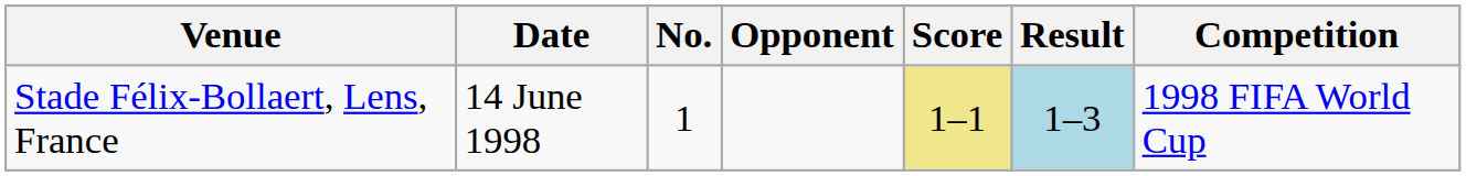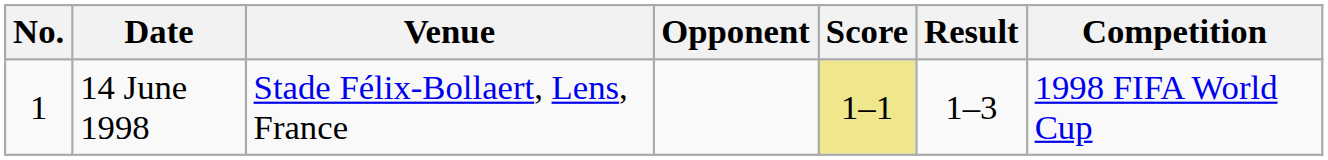 <table class="wikitable sortable">
 <tr>
+<th scope="col">No.</th>
+<th scope="col">Date</th>
 <th scope="col">Venue</th>
-<th scope="col">Date</th>
-<th scope="col">No.</th>
 <th scope="col">Opponent</th>
 <th scope="col">Score</th>
 <th scope="col">Result</th>
 <th scope="col">Competition</th>
 </tr>
 <tr>
+<td style="text-align:center">1</td>
+<td>14 June 1998</td>
 <td><a href='#'>Stade Félix-Bollaert</a>, <a href='#'>Lens</a>, France</td>
-<td>14 June 1998</td>
-<td style="text-align:center">1</td>
 <td></td>
 <td style="background: khaki; text-align:center">1–1</td>
-<td style="background: lightblue; text-align:center">1–3</td>
+<td style="text-align:center">1–3</td>
 <td><a href='#'>1998 FIFA World Cup</a></td>
 </tr>
 </table>
